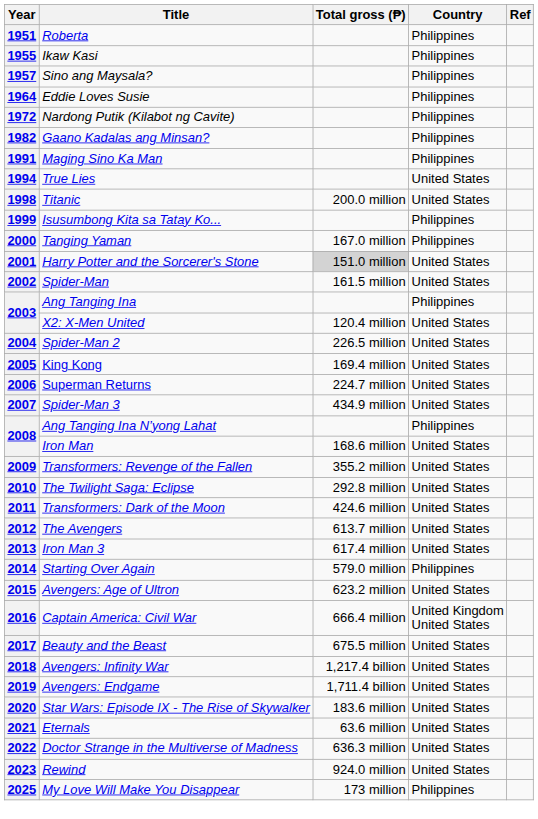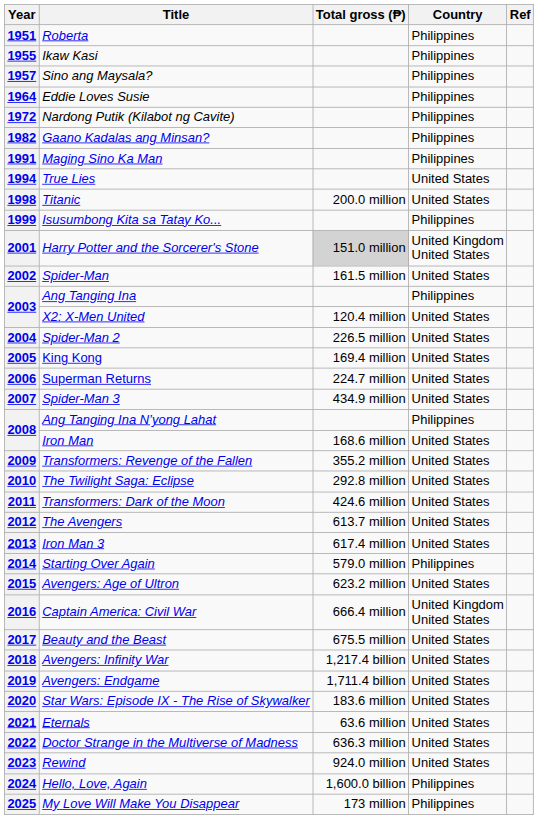 <table class="wikitable plainrowheaders">
 <tr>
 <th scope="col">Year</th>
 <th scope="col">Title</th>
 <th scope="col">Total gross (₱)</th>
 <th scope="col">Country</th>
 <th scope="col">Ref</th>
 </tr>
 <tr>
 <th scope="row"><a href='#'>1951</a></th>
 <td><em><a href='#'>Roberta</a></em></td>
 <td align="right"></td>
 <td>Philippines</td>
 <td style="text-align:center;"></td>
 </tr>
 <tr>
 <th scope="row"><a href='#'>1955</a></th>
 <td><em>Ikaw Kasi</em></td>
 <td align="right"></td>
 <td>Philippines</td>
 <td style="text-align:center;"></td>
 </tr>
 <tr>
 <th scope="row"><a href='#'>1957</a></th>
 <td><em>Sino ang Maysala?</em></td>
 <td align="right"></td>
 <td>Philippines</td>
 <td style="text-align:center;"></td>
 </tr>
 <tr>
 <th scope="row"><a href='#'>1964</a></th>
 <td><em>Eddie Loves Susie</em></td>
 <td align="right"></td>
 <td>Philippines</td>
 <td style="text-align:center;"></td>
 </tr>
 <tr>
 <th scope="row"><a href='#'>1972</a></th>
 <td><em>Nardong Putik (Kilabot ng Cavite)</em></td>
 <td align="right"></td>
 <td>Philippines</td>
 <td style="text-align:center;"></td>
 </tr>
 <tr>
 <th scope="row"><a href='#'>1982</a></th>
 <td><em><a href='#'>Gaano Kadalas ang Minsan?</a></em></td>
 <td align="right"></td>
 <td>Philippines</td>
 <td style="text-align:center;"></td>
 </tr>
 <tr>
 <th scope="row"><a href='#'>1991</a></th>
 <td><em><a href='#'>Maging Sino Ka Man</a></em></td>
 <td align="right"></td>
 <td>Philippines</td>
 <td style="text-align:center;"></td>
 </tr>
 <tr>
 <th scope="row"><a href='#'>1994</a></th>
 <td><em><a href='#'>True Lies</a></em></td>
 <td align="right"></td>
 <td>United States</td>
 <td style="text-align:center;"></td>
 </tr>
 <tr>
 <th scope="row"><a href='#'>1998</a></th>
 <td><em><a href='#'>Titanic</a></em></td>
 <td align="right">200.0 million</td>
 <td>United States</td>
 <td style="text-align:center;"></td>
 </tr>
 <tr>
 <th scope="row"><a href='#'>1999</a></th>
 <td><em><a href='#'>Isusumbong Kita sa Tatay Ko...</a></em></td>
 <td align="right"></td>
 <td>Philippines</td>
 <td style="text-align:center;"></td>
 </tr>
 <tr>
-<th scope="row"><a href='#'>2000</a></th>
-<td><em><a href='#'>Tanging Yaman</a></em></td>
-<td align="right">167.0 million</td>
-<td>Philippines</td>
-<td style="text-align:center;"></td>
-</tr>
-<tr>
 <th scope="row"><a href='#'>2001</a></th>
 <td><em><a href='#'>Harry Potter and the Sorcerer's Stone</a></em></td>
 <td align="right" style="background: lightgrey;">151.0 million</td>
-<td>United States</td>
+<td>United Kingdom<br>United States</td>
 <td style="text-align:center;"></td>
 </tr>
 <tr>
 <th scope="row"><a href='#'>2002</a></th>
 <td><em><a href='#'>Spider-Man</a></em></td>
 <td align="right">161.5 million</td>
 <td>United States</td>
 <td style="text-align:center;"></td>
 </tr>
 <tr>
 <th scope="row" rowspan="2"><a href='#'>2003</a></th>
 <td><em><a href='#'>Ang Tanging Ina</a></em></td>
 <td align="right"></td>
 <td>Philippines</td>
 <td style="text-align:center;"></td>
 </tr>
 <tr>
 <td><em><a href='#'>X2: X-Men United</a></em></td>
 <td align="right">120.4 million</td>
 <td>United States</td>
 <td style="text-align:center;"></td>
 </tr>
 <tr>
 <th scope="row"><a href='#'>2004</a></th>
 <td><em><a href='#'>Spider-Man 2</a></em></td>
 <td align="right">226.5 million</td>
 <td>United States</td>
 <td style="text-align:center;"></td>
 </tr>
 <tr>
 <th scope="row"><a href='#'>2005</a></th>
 <td><a href='#'>King Kong</a></td>
 <td align="right">169.4 million</td>
 <td>United States</td>
 <td style="text-align:center;"></td>
 </tr>
 <tr>
 <th scope="row"><a href='#'>2006</a></th>
 <td><a href='#'>Superman Returns</a></td>
 <td align="right">224.7 million</td>
 <td>United States</td>
 <td style="text-align:center;"></td>
 </tr>
 <tr>
 <th scope="row"><a href='#'>2007</a></th>
 <td><em><a href='#'>Spider-Man 3</a></em></td>
 <td align="right">434.9 million</td>
 <td>United States</td>
 <td style="text-align:center;"></td>
 </tr>
 <tr>
 <th rowspan="2" scope="row"><a href='#'>2008</a></th>
 <td><em><a href='#'>Ang Tanging Ina N’yong Lahat</a></em></td>
 <td align="right"></td>
 <td>Philippines</td>
 <td style="text-align:center;"></td>
 </tr>
 <tr>
 <td><em><a href='#'>Iron Man</a></em></td>
 <td align="right">168.6 million</td>
 <td>United States</td>
 <td style="text-align:center;"></td>
 </tr>
 <tr>
 <th scope="row"><a href='#'>2009</a></th>
 <td><em><a href='#'>Transformers: Revenge of the Fallen</a></em></td>
 <td align="right">355.2 million</td>
 <td>United States</td>
 <td style="text-align:center;"></td>
 </tr>
 <tr>
 <th scope="row"><a href='#'>2010</a></th>
 <td><em><a href='#'>The Twilight Saga: Eclipse</a></em></td>
 <td align="right">292.8 million</td>
 <td>United States</td>
 <td style="text-align:center;"></td>
 </tr>
 <tr>
 <th scope="row"><a href='#'>2011</a></th>
 <td><em><a href='#'>Transformers: Dark of the Moon</a></em></td>
 <td align="right">424.6 million</td>
 <td>United States</td>
 <td style="text-align:center;"></td>
 </tr>
 <tr>
 <th scope="row"><a href='#'>2012</a></th>
 <td><em><a href='#'>The Avengers</a></em></td>
 <td align="right">613.7 million</td>
 <td>United States</td>
 <td style="text-align:center;"></td>
 </tr>
 <tr>
 <th scope="row"><a href='#'>2013</a></th>
 <td><em><a href='#'>Iron Man 3</a></em></td>
 <td align="right">617.4 million</td>
 <td>United States</td>
 <td style="text-align:center;"></td>
 </tr>
 <tr>
 <th scope="row"><a href='#'>2014</a></th>
 <td><em><a href='#'>Starting Over Again</a></em></td>
 <td align="right">579.0 million</td>
 <td>Philippines</td>
 <td style="text-align:center;"></td>
 </tr>
 <tr>
 <th scope="row"><a href='#'>2015</a></th>
 <td><em><a href='#'>Avengers: Age of Ultron</a></em></td>
 <td align="right">623.2 million</td>
 <td>United States</td>
 <td style="text-align:center;"></td>
 </tr>
 <tr>
 <th scope="row"><a href='#'>2016</a></th>
 <td><em><a href='#'>Captain America: Civil War</a></em></td>
 <td align="right">666.4 million</td>
 <td>United Kingdom<br>United States</td>
 <td style="text-align:center;"></td>
 </tr>
 <tr>
 <th scope="row"><a href='#'>2017</a></th>
 <td><em><a href='#'>Beauty and the Beast</a></em></td>
 <td align="right">675.5 million</td>
 <td>United States</td>
 <td style="text-align:center;"></td>
 </tr>
 <tr>
 <th scope="row"><a href='#'>2018</a></th>
 <td><em><a href='#'>Avengers: Infinity War</a></em></td>
 <td align="right">1,217.4 billion</td>
 <td>United States</td>
 <td style="text-align:center;"></td>
 </tr>
 <tr>
 <th scope="row"><a href='#'>2019</a></th>
 <td><em><a href='#'>Avengers: Endgame</a></em></td>
 <td align="right">1,711.4 billion</td>
 <td>United States</td>
 <td style="text-align:center;"></td>
 </tr>
 <tr>
 <th scope="row"><a href='#'>2020</a></th>
 <td><em><a href='#'>Star Wars: Episode IX - The Rise of Skywalker</a></em></td>
 <td align="right">183.6 million</td>
 <td>United States</td>
 <td style="text-align:center;"></td>
 </tr>
 <tr>
 <th scope="row"><a href='#'>2021</a></th>
 <td><em><a href='#'>Eternals</a></em></td>
 <td align="right">63.6 million</td>
 <td>United States</td>
 <td style="text-align:center;"></td>
 </tr>
 <tr>
 <th scope="row"><a href='#'>2022</a></th>
 <td><em><a href='#'>Doctor Strange in the Multiverse of Madness</a></em></td>
 <td align="right">636.3 million</td>
 <td>United States</td>
 <td style="text-align:center;"></td>
 </tr>
 <tr>
 <th scope="row"><a href='#'>2023</a></th>
 <td><em><a href='#'>Rewind</a></em></td>
 <td align="right">924.0 million</td>
 <td>United States</td>
 <td style="text-align:center;"></td>
 </tr>
 <tr>
+<th scope="row"><a href='#'>2024</a></th>
+<td><em><a href='#'>Hello, Love, Again</a></em></td>
+<td align="right">1,600.0 billion</td>
+<td>Philippines</td>
+<td style="text-align:center;"></td>
+</tr>
+<tr>
 <th scope="row"><a href='#'>2025</a></th>
 <td><em><a href='#'>My Love Will Make You Disappear</a></em></td>
 <td align="right">173 million</td>
 <td>Philippines</td>
 <td style="text-align:center;"></td>
 </tr>
 </table>
